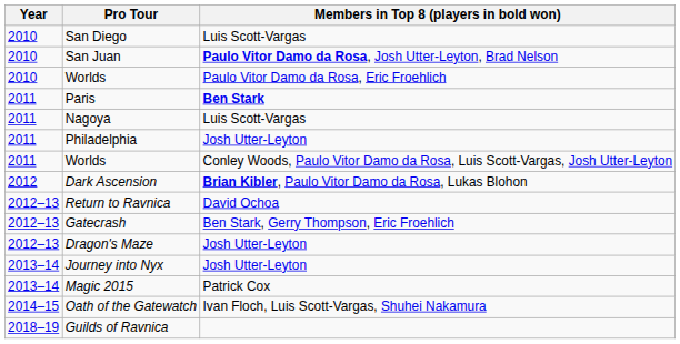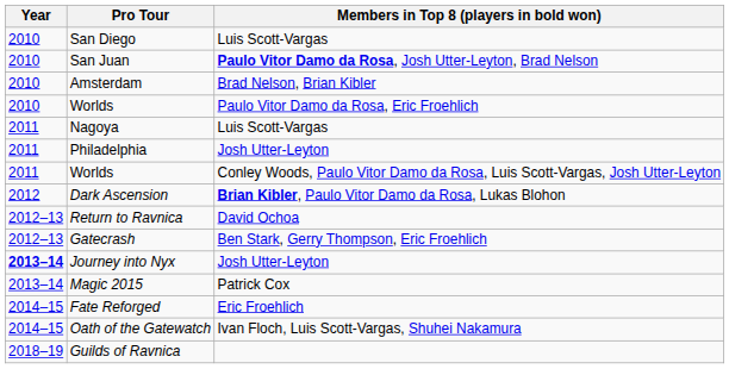 <table class="wikitable">
 <tr>
 <th>Year</th>
 <th>Pro Tour</th>
 <th>Members in Top 8 (players in bold won)</th>
 </tr>
 <tr>
 <td><a href='#'>2010</a></td>
 <td>San Diego</td>
 <td>Luis Scott-Vargas</td>
 </tr>
 <tr>
 <td><a href='#'>2010</a></td>
 <td>San Juan</td>
 <td><strong><a href='#'>Paulo Vitor Damo da Rosa</a></strong>, <a href='#'>Josh Utter-Leyton</a>, <a href='#'>Brad Nelson</a></td>
 </tr>
 <tr>
 <td><a href='#'>2010</a></td>
+<td>Amsterdam</td>
+<td><a href='#'>Brad Nelson</a>, <a href='#'>Brian Kibler</a></td>
+</tr>
+<tr>
+<td><a href='#'>2010</a></td>
 <td>Worlds</td>
 <td><a href='#'>Paulo Vitor Damo da Rosa</a>, <a href='#'>Eric Froehlich</a></td>
-</tr>
-<tr>
-<td><a href='#'>2011</a></td>
-<td>Paris</td>
-<td><strong><a href='#'>Ben Stark</a></strong></td>
 </tr>
 <tr>
 <td><a href='#'>2011</a></td>
 <td>Nagoya</td>
 <td>Luis Scott-Vargas</td>
 </tr>
 <tr>
 <td><a href='#'>2011</a></td>
 <td>Philadelphia</td>
 <td><a href='#'>Josh Utter-Leyton</a></td>
 </tr>
 <tr>
 <td><a href='#'>2011</a></td>
 <td>Worlds</td>
 <td>Conley Woods, <a href='#'>Paulo Vitor Damo da Rosa</a>, Luis Scott-Vargas, <a href='#'>Josh Utter-Leyton</a></td>
 </tr>
 <tr>
 <td><a href='#'>2012</a></td>
 <td><em>Dark Ascension</em></td>
 <td><strong><a href='#'>Brian Kibler</a></strong>, <a href='#'>Paulo Vitor Damo da Rosa</a>, Lukas Blohon</td>
 </tr>
 <tr>
 <td><a href='#'>2012–13</a></td>
 <td><em>Return to Ravnica</em></td>
 <td><a href='#'>David Ochoa</a></td>
 </tr>
 <tr>
 <td><a href='#'>2012–13</a></td>
 <td><em>Gatecrash</em></td>
 <td><a href='#'>Ben Stark</a>, <a href='#'>Gerry Thompson</a>, <a href='#'>Eric Froehlich</a></td>
 </tr>
 <tr>
-<td><a href='#'>2012–13</a></td>
-<td><em>Dragon's Maze</em></td>
-<td><a href='#'>Josh Utter-Leyton</a></td>
-</tr>
-<tr>
-<td><a href='#'>2013–14</a></td>
+<td><strong><a href='#'>2013–14</a></strong></td>
 <td><em>Journey into Nyx</em></td>
 <td><a href='#'>Josh Utter-Leyton</a></td>
 </tr>
 <tr>
 <td><a href='#'>2013–14</a></td>
 <td><em>Magic 2015</em></td>
 <td>Patrick Cox</td>
+</tr>
+<tr>
+<td><a href='#'>2014–15</a></td>
+<td><em>Fate Reforged</em></td>
+<td><a href='#'>Eric Froehlich</a></td>
 </tr>
 <tr>
 <td><a href='#'>2014–15</a></td>
 <td><em>Oath of the Gatewatch</em></td>
 <td>Ivan Floch, Luis Scott-Vargas, <a href='#'>Shuhei Nakamura</a></td>
 </tr>
 <tr>
 <td><a href='#'>2018–19</a></td>
 <td><em>Guilds of Ravnica</em></td>
 <td></td>
 </tr>
 </table>
